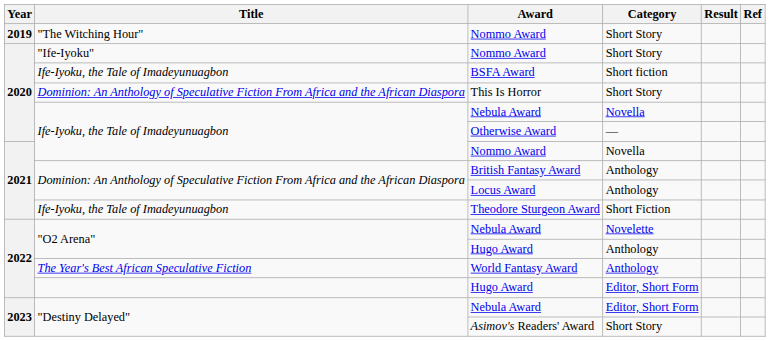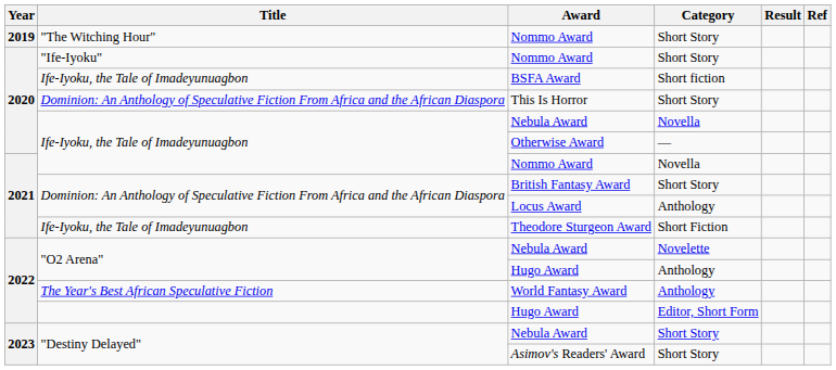 <table class="wikitable sortable">
 <tr>
 <th>Year</th>
 <th>Title</th>
 <th>Award</th>
 <th>Category</th>
 <th>Result</th>
 <th>Ref</th>
 </tr>
 <tr>
 <th scope="row">2019</th>
 <td>"The Witching Hour"</td>
 <td><a href='#'>Nommo Award</a></td>
 <td>Short Story</td>
 <td></td>
 <td></td>
 </tr>
 <tr>
 <th rowspan="5" scope="row">2020</th>
 <td>"Ife-Iyoku"</td>
 <td><a href='#'>Nommo Award</a></td>
 <td>Short Story</td>
 <td></td>
 <td></td>
 </tr>
 <tr>
 <td><em>Ife-Iyoku, the Tale of Imadeyunuagbon</em></td>
 <td><a href='#'>BSFA Award</a></td>
 <td>Short fiction</td>
 <td></td>
 <td></td>
 </tr>
 <tr>
 <td><em><a href='#'>Dominion: An Anthology of Speculative Fiction From Africa and the African Diaspora</a></em></td>
 <td>This Is Horror</td>
 <td>Short Story</td>
 <td></td>
 <td></td>
 </tr>
 <tr>
 <td rowspan="3"><em>Ife-Iyoku, the Tale of Imadeyunuagbon</em></td>
 <td><a href='#'>Nebula Award</a></td>
 <td><a href='#'>Novella</a></td>
 <td></td>
 <td></td>
 </tr>
 <tr>
 <td><a href='#'>Otherwise Award</a></td>
 <td>—</td>
 <td></td>
 <td></td>
 </tr>
 <tr>
 <th rowspan="4" scope="row">2021</th>
 <td><a href='#'>Nommo Award</a></td>
 <td>Novella</td>
 <td></td>
 <td></td>
 </tr>
 <tr>
 <td rowspan="2"><em>Dominion: An Anthology of Speculative Fiction From Africa and the African Diaspora</em></td>
 <td><a href='#'>British Fantasy Award</a></td>
-<td>Anthology</td>
+<td>Short Story</td>
 <td></td>
 <td></td>
 </tr>
 <tr>
 <td><a href='#'>Locus Award</a></td>
 <td>Anthology</td>
 <td></td>
 <td></td>
 </tr>
 <tr>
 <td><em>Ife-Iyoku, the Tale of Imadeyunuagbon</em></td>
 <td><a href='#'>Theodore Sturgeon Award</a></td>
 <td>Short Fiction</td>
 <td></td>
 <td></td>
 </tr>
 <tr>
 <th rowspan="4" scope="row">2022</th>
 <td rowspan="2">"O2 Arena"</td>
 <td><a href='#'>Nebula Award</a></td>
 <td><a href='#'>Novelette</a></td>
 <td></td>
 <td></td>
 </tr>
 <tr>
 <td><a href='#'>Hugo Award</a></td>
 <td>Anthology</td>
 <td></td>
 <td></td>
 </tr>
 <tr>
 <td><em><a href='#'>The Year's Best African Speculative Fiction</a></em></td>
 <td><a href='#'>World Fantasy Award</a></td>
 <td><a href='#'>Anthology</a></td>
 <td></td>
 <td></td>
 </tr>
 <tr>
 <td></td>
 <td><a href='#'>Hugo Award</a></td>
 <td><a href='#'>Editor, Short Form</a></td>
 <td></td>
 <td></td>
 </tr>
 <tr>
 <th rowspan="2" scope="row">2023</th>
 <td rowspan="2">"Destiny Delayed"</td>
 <td><a href='#'>Nebula Award</a></td>
-<td><a href='#'>Editor, Short Form</a></td>
+<td><a href='#'>Short Story</a></td>
 <td></td>
 <td></td>
 </tr>
 <tr>
 <td><em>Asimov's</em> Readers' Award</td>
 <td>Short Story</td>
 <td></td>
 <td></td>
 </tr>
 </table>
